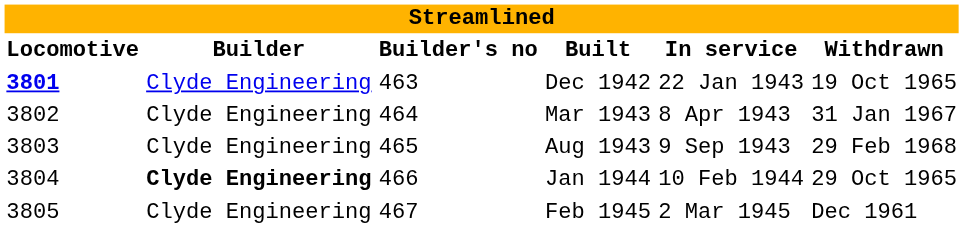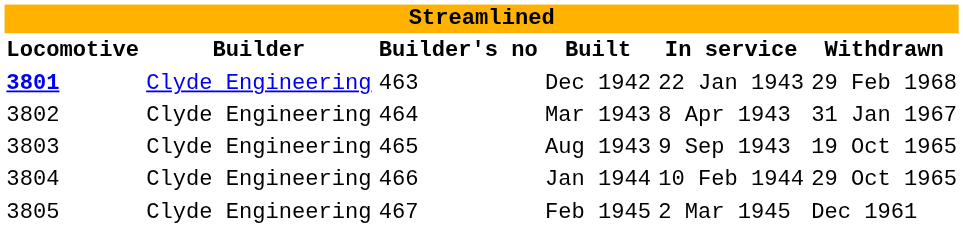 <table class="toccolours" style="font-size:95%;">
 <tr>
 <th colspan="9" bgcolor="#FFB300">Streamlined</th>
 </tr>
 <tr>
 <th>Locomotive</th>
 <th>Builder</th>
 <th>Builder's no</th>
 <th>Built</th>
 <th>In service</th>
 <th>Withdrawn</th>
 </tr>
 <tr -style="background:#E5E5FF">
 <td><strong><a href='#'>3801</a></strong></td>
 <td><a href='#'>Clyde Engineering</a></td>
 <td>463</td>
 <td>Dec 1942</td>
 <td>22 Jan 1943</td>
-<td>19 Oct 1965</td>
+<td>29 Feb 1968</td>
 </tr>
 <tr>
 <td>3802</td>
 <td>Clyde Engineering</td>
 <td>464</td>
 <td>Mar 1943</td>
 <td>8 Apr 1943</td>
 <td>31 Jan 1967</td>
 </tr>
 <tr -style="background:#E5E5FF">
 <td>3803</td>
 <td>Clyde Engineering</td>
 <td>465</td>
 <td>Aug 1943</td>
 <td>9 Sep 1943</td>
-<td>29 Feb 1968</td>
+<td>19 Oct 1965</td>
 </tr>
 <tr>
 <td>3804</td>
-<td><strong>Clyde Engineering</strong></td>
+<td>Clyde Engineering</td>
 <td>466</td>
 <td>Jan 1944</td>
 <td>10 Feb 1944</td>
 <td>29 Oct 1965</td>
 </tr>
 <tr -style="background:#E5E5FF">
 <td>3805</td>
 <td>Clyde Engineering</td>
 <td>467</td>
 <td>Feb 1945</td>
 <td>2 Mar 1945</td>
 <td>Dec 1961</td>
 </tr>
 <tr>
 </tr>
 </table>
